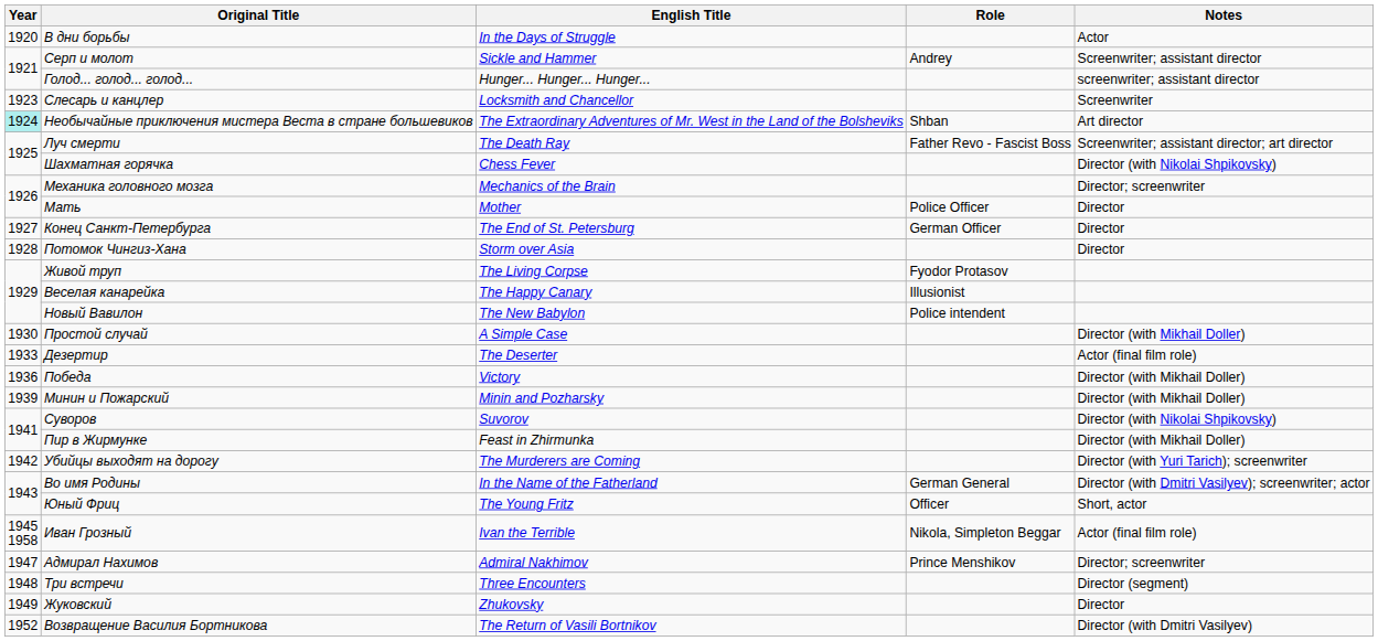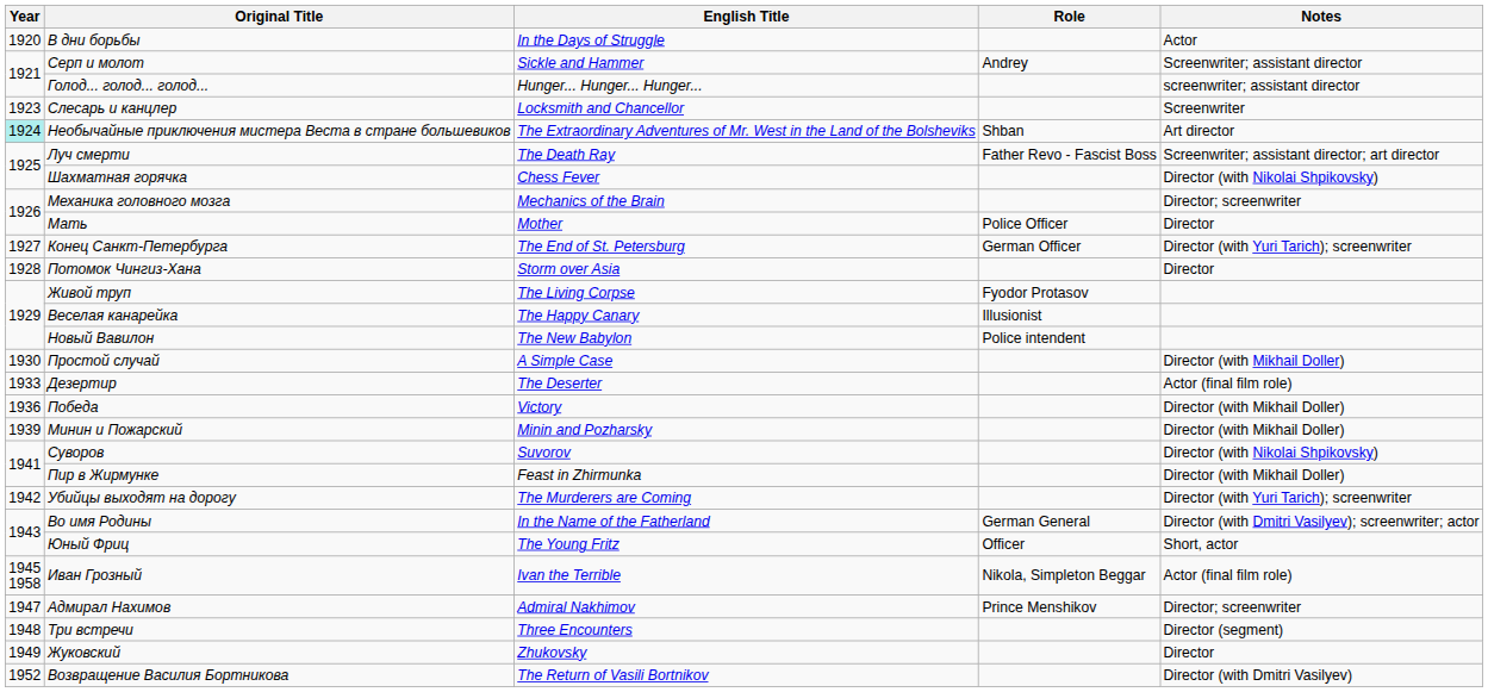 <table class="wikitable" style="font-size: 95%;">
 <tr>
 <th>Year</th>
 <th>Original Title</th>
 <th>English Title</th>
 <th>Role</th>
 <th>Notes</th>
 </tr>
 <tr>
 <td>1920</td>
 <td><em>В дни борьбы</em></td>
 <td><em><a href='#'>In the Days of Struggle</a></em></td>
 <td></td>
 <td>Actor</td>
 </tr>
 <tr>
 <td rowspan=2>1921</td>
 <td><em>Серп и молот</em></td>
 <td><em><a href='#'>Sickle and Hammer</a></em></td>
 <td>Andrey</td>
 <td>Screenwriter; assistant director</td>
 </tr>
 <tr>
 <td><em>Голод... голод... голод...</em></td>
 <td><em>Hunger... Hunger... Hunger...</em></td>
 <td></td>
 <td>screenwriter; assistant director</td>
 </tr>
 <tr>
 <td>1923</td>
 <td><em>Слесарь и канцлер</em></td>
 <td><em><a href='#'>Locksmith and Chancellor</a></em></td>
 <td></td>
 <td>Screenwriter</td>
 </tr>
 <tr>
 <td style="background: paleturquoise;">1924</td>
 <td><em>Необычайные приключения мистера Веста в стране большевиков</em></td>
 <td><em><a href='#'>The Extraordinary Adventures of Mr. West in the Land of the Bolsheviks</a></em></td>
 <td>Shban</td>
 <td>Art director</td>
 </tr>
 <tr>
 <td rowspan=2>1925</td>
 <td><em>Луч смерти</em></td>
 <td><em><a href='#'>The Death Ray</a></em></td>
 <td>Father Revo - Fascist Boss</td>
 <td>Screenwriter; assistant director; art director</td>
 </tr>
 <tr>
 <td><em>Шахматная горячка</em></td>
 <td><em><a href='#'>Chess Fever</a></em></td>
 <td></td>
 <td>Director (with <a href='#'>Nikolai Shpikovsky</a>)</td>
 </tr>
 <tr>
 <td rowspan=2>1926</td>
 <td><em>Механика головного мозга</em></td>
 <td><em><a href='#'>Mechanics of the Brain</a></em></td>
 <td></td>
 <td>Director; screenwriter</td>
 </tr>
 <tr>
 <td><em>Мать</em></td>
 <td><em><a href='#'>Mother</a></em></td>
 <td>Police Officer</td>
 <td>Director</td>
 </tr>
 <tr>
 <td>1927</td>
 <td><em>Конец Санкт-Петербурга</em></td>
 <td><em><a href='#'>The End of St. Petersburg</a></em></td>
 <td>German Officer</td>
-<td>Director</td>
+<td>Director (with <a href='#'>Yuri Tarich</a>); screenwriter</td>
 </tr>
 <tr>
 <td>1928</td>
 <td><em>Потомок Чингиз-Хана</em></td>
 <td><em><a href='#'>Storm over Asia</a></em></td>
 <td></td>
 <td>Director</td>
 </tr>
 <tr>
 <td rowspan=3>1929</td>
 <td><em>Живой труп</em></td>
 <td><em><a href='#'>The Living Corpse</a></em></td>
 <td>Fyodor Protasov</td>
 <td></td>
 </tr>
 <tr>
 <td><em>Веселая канарейка</em></td>
 <td><em><a href='#'>The Happy Canary</a></em></td>
 <td>Illusionist</td>
 <td></td>
 </tr>
 <tr>
 <td><em>Новый Вавилон</em></td>
 <td><em><a href='#'>The New Babylon</a></em></td>
 <td>Police intendent</td>
 <td></td>
 </tr>
 <tr>
 <td>1930</td>
 <td><em>Простой случай</em></td>
 <td><em><a href='#'>A Simple Case</a></em></td>
 <td></td>
 <td>Director (with <a href='#'>Mikhail Doller</a>)</td>
 </tr>
 <tr>
 <td>1933</td>
 <td><em>Дезертир</em></td>
 <td><em><a href='#'>The Deserter</a></em></td>
 <td></td>
 <td>Actor (final film role)</td>
 </tr>
 <tr>
 <td>1936</td>
 <td><em>Победа</em></td>
 <td><em><a href='#'>Victory</a></em></td>
 <td></td>
 <td>Director (with Mikhail Doller)</td>
 </tr>
 <tr>
 <td>1939</td>
 <td><em>Минин и Пожарский</em></td>
 <td><em><a href='#'>Minin and Pozharsky</a></em></td>
 <td></td>
 <td>Director (with Mikhail Doller)</td>
 </tr>
 <tr>
 <td rowspan=2>1941</td>
 <td><em>Суворов</em></td>
 <td><em><a href='#'>Suvorov</a></em></td>
 <td></td>
 <td>Director (with <a href='#'>Nikolai Shpikovsky</a>)</td>
 </tr>
 <tr>
 <td><em>Пир в Жирмунке</em></td>
 <td><em>Feast in Zhirmunka</em></td>
 <td></td>
 <td>Director (with Mikhail Doller)</td>
 </tr>
 <tr>
 <td>1942</td>
 <td><em>Убийцы выходят на дорогу</em></td>
 <td><em><a href='#'>The Murderers are Coming</a></em></td>
 <td></td>
 <td>Director (with <a href='#'>Yuri Tarich</a>); screenwriter</td>
 </tr>
 <tr>
 <td rowspan=2>1943</td>
 <td><em>Во имя Родины</em></td>
 <td><em><a href='#'>In the Name of the Fatherland</a></em></td>
 <td>German General</td>
 <td>Director (with <a href='#'>Dmitri Vasilyev</a>); screenwriter; actor</td>
 </tr>
 <tr>
 <td><em>Юный Фриц</em></td>
 <td><em><a href='#'>The Young Fritz</a></em></td>
 <td>Officer</td>
 <td>Short, actor</td>
 </tr>
 <tr>
 <td>1945<br>1958</td>
 <td><em>Иван Грозный</em></td>
 <td><em><a href='#'>Ivan the Terrible</a></em></td>
 <td>Nikola, Simpleton Beggar</td>
 <td>Actor (final film role)</td>
 </tr>
 <tr>
 <td>1947</td>
 <td><em>Адмирал Нахимов</em></td>
 <td><em><a href='#'>Admiral Nakhimov</a></em></td>
 <td>Prince Menshikov</td>
 <td>Director; screenwriter</td>
 </tr>
 <tr>
 <td>1948</td>
 <td><em>Три встречи</em></td>
 <td><em><a href='#'>Three Encounters</a></em></td>
 <td></td>
 <td>Director (segment)</td>
 </tr>
 <tr>
 <td>1949</td>
 <td><em>Жуковский</em></td>
 <td><em><a href='#'>Zhukovsky</a></em></td>
 <td></td>
 <td>Director</td>
 </tr>
 <tr>
 <td>1952</td>
 <td><em>Возвращение Василия Бортникова</em></td>
 <td><em><a href='#'>The Return of Vasili Bortnikov</a></em></td>
 <td></td>
 <td>Director (with Dmitri Vasilyev)</td>
 </tr>
 </table>
